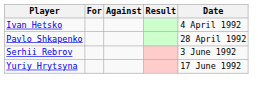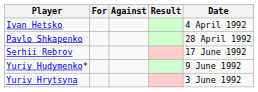 <table class="wikitable sortable">
 <tr>
 <th>Player</th>
 <th>For</th>
 <th>Against</th>
 <th>Result</th>
 <th>Date</th>
 </tr>
 <tr>
 <td> <a href='#'>Ivan Hetsko</a></td>
 <td></td>
 <td></td>
 <td style="background:#cfc;"></td>
 <td>4 April 1992</td>
 </tr>
 <tr>
 <td> <a href='#'>Pavlo Shkapenko</a></td>
 <td></td>
 <td></td>
 <td style="background:#cfc;"></td>
 <td>28 April 1992</td>
 </tr>
 <tr>
 <td> <a href='#'>Serhii Rebrov</a></td>
 <td></td>
 <td></td>
 <td style="background:#fcc;"></td>
-<td>3 June 1992</td>
+<td>17 June 1992</td>
+</tr>
+<tr>
+<td> <a href='#'>Yuriy Hudymenko</a>*</td>
+<td></td>
+<td></td>
+<td style="background:#cfc;"></td>
+<td>9 June 1992</td>
 </tr>
 <tr>
 <td> <a href='#'>Yuriy Hrytsyna</a></td>
 <td></td>
 <td></td>
 <td style="background:#fcc;"></td>
-<td>17 June 1992</td>
+<td>3 June 1992</td>
 </tr>
 </table>
